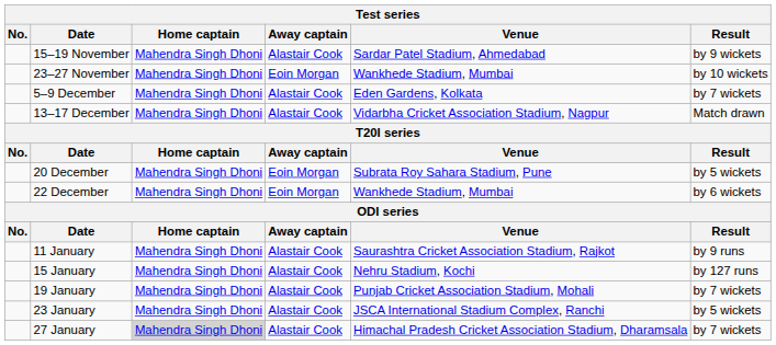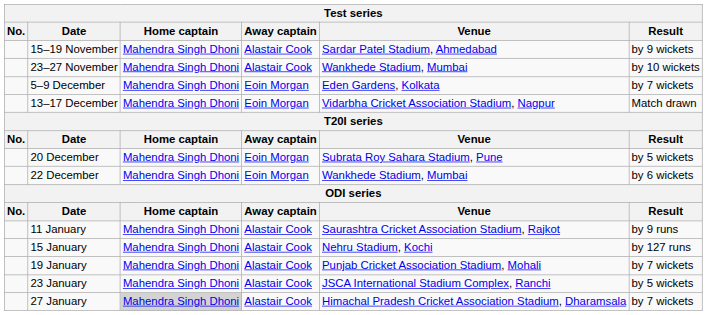 <table class="wikitable">
 <tr>
 <th colspan="6">Test series</th>
 </tr>
 <tr>
 <th>No.</th>
 <th>Date</th>
 <th>Home captain</th>
 <th>Away captain</th>
 <th>Venue</th>
 <th>Result</th>
 </tr>
 <tr>
 <td></td>
 <td>15–19 November</td>
 <td><a href='#'>Mahendra Singh Dhoni</a></td>
 <td><a href='#'>Alastair Cook</a></td>
 <td><a href='#'>Sardar Patel Stadium</a>, <a href='#'>Ahmedabad</a></td>
 <td> by 9 wickets</td>
 </tr>
 <tr>
 <td></td>
 <td>23–27 November</td>
 <td><a href='#'>Mahendra Singh Dhoni</a></td>
-<td><a href='#'>Eoin Morgan</a></td>
+<td><a href='#'>Alastair Cook</a></td>
 <td><a href='#'>Wankhede Stadium</a>, <a href='#'>Mumbai</a></td>
 <td> by 10 wickets</td>
 </tr>
 <tr>
 <td></td>
 <td>5–9 December</td>
 <td><a href='#'>Mahendra Singh Dhoni</a></td>
-<td><a href='#'>Alastair Cook</a></td>
+<td><a href='#'>Eoin Morgan</a></td>
 <td><a href='#'>Eden Gardens</a>, <a href='#'>Kolkata</a></td>
 <td> by 7 wickets</td>
 </tr>
 <tr>
 <td></td>
 <td>13–17 December</td>
 <td><a href='#'>Mahendra Singh Dhoni</a></td>
-<td><a href='#'>Alastair Cook</a></td>
+<td><a href='#'>Eoin Morgan</a></td>
 <td><a href='#'>Vidarbha Cricket Association Stadium</a>, <a href='#'>Nagpur</a></td>
 <td>Match drawn</td>
 </tr>
 <tr>
 <th colspan="6">T20I series</th>
 </tr>
 <tr>
 <th>No.</th>
 <th>Date</th>
 <th>Home captain</th>
 <th>Away captain</th>
 <th>Venue</th>
 <th>Result</th>
 </tr>
 <tr>
 <td></td>
 <td>20 December</td>
 <td><a href='#'>Mahendra Singh Dhoni</a></td>
 <td><a href='#'>Eoin Morgan</a></td>
 <td><a href='#'>Subrata Roy Sahara Stadium</a>, <a href='#'>Pune</a></td>
 <td> by 5 wickets</td>
 </tr>
 <tr>
 <td></td>
 <td>22 December</td>
 <td><a href='#'>Mahendra Singh Dhoni</a></td>
 <td><a href='#'>Eoin Morgan</a></td>
 <td><a href='#'>Wankhede Stadium</a>, <a href='#'>Mumbai</a></td>
 <td> by 6 wickets</td>
 </tr>
 <tr>
 <th colspan="6">ODI series</th>
 </tr>
 <tr>
 <th>No.</th>
 <th>Date</th>
 <th>Home captain</th>
 <th>Away captain</th>
 <th>Venue</th>
 <th>Result</th>
 </tr>
 <tr>
 <td></td>
 <td>11 January</td>
 <td><a href='#'>Mahendra Singh Dhoni</a></td>
 <td><a href='#'>Alastair Cook</a></td>
 <td><a href='#'>Saurashtra Cricket Association Stadium</a>, <a href='#'>Rajkot</a></td>
 <td> by 9 runs</td>
 </tr>
 <tr>
 <td></td>
 <td>15 January</td>
 <td><a href='#'>Mahendra Singh Dhoni</a></td>
 <td><a href='#'>Alastair Cook</a></td>
 <td><a href='#'>Nehru Stadium</a>, <a href='#'>Kochi</a></td>
 <td> by 127 runs</td>
 </tr>
 <tr>
 <td></td>
 <td>19 January</td>
 <td><a href='#'>Mahendra Singh Dhoni</a></td>
 <td><a href='#'>Alastair Cook</a></td>
 <td><a href='#'>Punjab Cricket Association Stadium</a>, <a href='#'>Mohali</a></td>
 <td> by 7 wickets</td>
 </tr>
 <tr>
 <td></td>
 <td>23 January</td>
 <td><a href='#'>Mahendra Singh Dhoni</a></td>
 <td><a href='#'>Alastair Cook</a></td>
 <td><a href='#'>JSCA International Stadium Complex</a>, <a href='#'>Ranchi</a></td>
 <td> by 5 wickets</td>
 </tr>
 <tr>
 <td></td>
 <td>27 January</td>
 <td style="background: lightgrey;"><a href='#'>Mahendra Singh Dhoni</a></td>
 <td><a href='#'>Alastair Cook</a></td>
 <td><a href='#'>Himachal Pradesh Cricket Association Stadium</a>, <a href='#'>Dharamsala</a></td>
 <td> by 7 wickets</td>
 </tr>
 </table>
